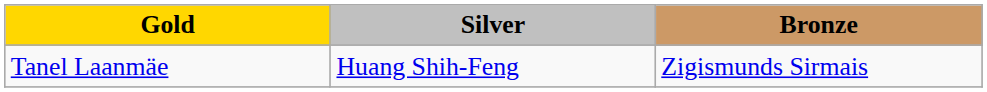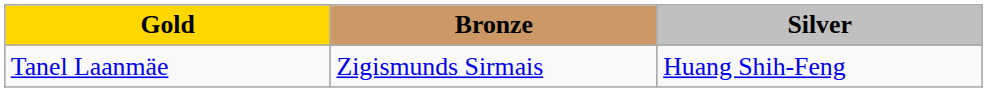 <table class="wikitable" style="text-align:left">
 <tr align="center">
 <td width=200 bgcolor=gold><strong>Gold</strong></td>
+<td width=200 bgcolor=CC9966><strong>Bronze</strong></td>
 <td width=200 bgcolor=silver><strong>Silver</strong></td>
-<td width=200 bgcolor=CC9966><strong>Bronze</strong></td>
 </tr>
 <tr>
 <td><a href='#'>Tanel Laanmäe</a><br><em></em></td>
+<td><a href='#'>Zigismunds Sirmais</a><br><em></em></td>
 <td><a href='#'>Huang Shih-Feng</a><br><em></em></td>
-<td><a href='#'>Zigismunds Sirmais</a><br><em></em></td>
 </tr>
 </table>
